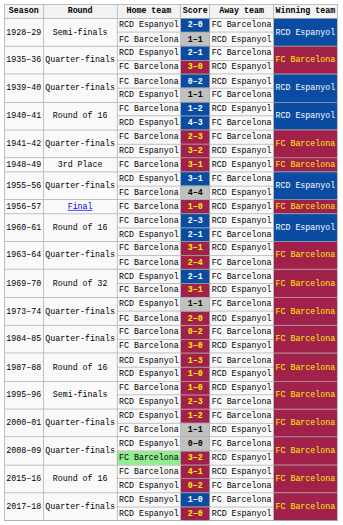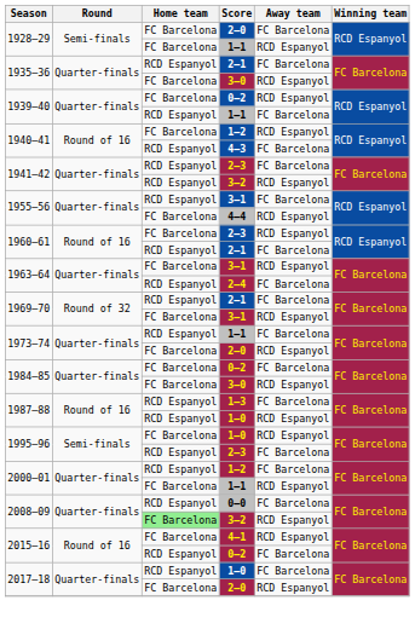 <table class="wikitable" style="font-size:90%">
 <tr>
 <th>Season</th>
 <th>Round</th>
 <th>Home team</th>
 <th>Score</th>
 <th>Away team</th>
 <th>Winning team</th>
 </tr>
 <tr style="text-align:center;">
 <td rowspan="2">1928–29</td>
 <td rowspan="2">Semi-finals</td>
-<td>RCD Espanyol</td>
+<td>FC Barcelona</td>
 <td style="background:#094ca1; color:#fff"><strong>2–0</strong></td>
 <td>FC Barcelona</td>
 <td rowspan="2" style="background:#094ca1; color:#fff">RCD Espanyol</td>
 </tr>
 <tr style="text-align:center;">
 <td>FC Barcelona</td>
 <td style="background:silver;"><strong>1–1</strong></td>
 <td>RCD Espanyol</td>
 </tr>
 <tr style="text-align:center;">
 <td rowspan="2">1935–36</td>
 <td rowspan="2">Quarter-finals</td>
 <td>RCD Espanyol</td>
 <td style="background:#094ca1; color:#fff"><strong>2–1</strong></td>
 <td>FC Barcelona</td>
 <td rowspan="2" style="color:#fff000; background:#A2214B">FC Barcelona</td>
 </tr>
 <tr style="text-align:center;">
 <td>FC Barcelona</td>
 <td style="color:#fff000; background:#A2214B"><strong>3–0</strong></td>
 <td>RCD Espanyol</td>
 </tr>
 <tr style="text-align:center;">
 <td rowspan="2">1939–40</td>
 <td rowspan="2">Quarter-finals</td>
 <td>FC Barcelona</td>
 <td style="background:#094ca1; color:#fff"><strong>0–2</strong></td>
 <td>RCD Espanyol</td>
 <td rowspan="2" style="background:#094ca1; color:#fff">RCD Espanyol</td>
 </tr>
 <tr style="text-align:center;">
 <td>RCD Espanyol</td>
 <td style="background:silver;"><strong>1–1</strong></td>
 <td>FC Barcelona</td>
 </tr>
 <tr style="text-align:center;">
 <td rowspan="2">1940–41</td>
 <td rowspan="2">Round of 16</td>
 <td>FC Barcelona</td>
 <td style="background:#094ca1; color:#fff"><strong>1–2</strong></td>
 <td>RCD Espanyol</td>
 <td rowspan="2" style="background:#094ca1; color:#fff">RCD Espanyol</td>
 </tr>
 <tr style="text-align:center;">
 <td>RCD Espanyol</td>
 <td style="background:#094ca1; color:#fff"><strong>4–3</strong></td>
 <td>FC Barcelona</td>
 </tr>
 <tr style="text-align:center;">
 <td rowspan="2">1941–42</td>
 <td rowspan="2">Quarter-finals</td>
-<td>FC Barcelona</td>
+<td>RCD Espanyol</td>
 <td style="color:#fff000; background:#A2214B"><strong>2–3</strong></td>
 <td>FC Barcelona</td>
 <td rowspan="2" style="color:#fff000; background:#A2214B">FC Barcelona</td>
 </tr>
 <tr style="text-align:center;">
 <td>RCD Espanyol</td>
 <td style="color:#fff000; background:#A2214B"><strong>3–2</strong></td>
 <td>RCD Espanyol</td>
-</tr>
-<tr style="text-align:center;">
-<td>1948–49</td>
-<td>3rd Place</td>
-<td>FC Barcelona</td>
-<td style="color:#fff000; background:#A2214B"><strong>3–1</strong></td>
-<td>RCD Espanyol</td>
-<td style="color:#fff000; background:#A2214B">FC Barcelona</td>
 </tr>
 <tr style="text-align:center;">
 <td rowspan="2">1955–56</td>
 <td rowspan="2">Quarter-finals</td>
 <td>RCD Espanyol</td>
 <td style="background:#094ca1; color:#fff"><strong>3–1</strong></td>
 <td>FC Barcelona</td>
 <td rowspan="2" style="background:#094ca1; color:#fff">RCD Espanyol</td>
 </tr>
 <tr style="text-align:center;">
 <td>FC Barcelona</td>
 <td style="background:silver;"><strong>4–4</strong></td>
 <td>RCD Espanyol</td>
-</tr>
-<tr style="text-align:center;">
-<td>1956–57</td>
-<td><a href='#'>Final</a></td>
-<td>FC Barcelona</td>
-<td style="color:#fff000; background:#A2214B"><strong>1–0</strong></td>
-<td>RCD Espanyol</td>
-<td style="color:#fff000; background:#A2214B">FC Barcelona</td>
 </tr>
 <tr style="text-align:center;">
 <td rowspan="2">1960–61</td>
 <td rowspan="2">Round of 16</td>
 <td>FC Barcelona</td>
 <td style="background:#094ca1; color:#fff"><strong>2–3</strong></td>
 <td>RCD Espanyol</td>
 <td rowspan="2" style="background:#094ca1; color:#fff">RCD Espanyol</td>
 </tr>
 <tr style="text-align:center;">
 <td>RCD Espanyol</td>
 <td style="background:#094ca1; color:#fff"><strong>2–1</strong></td>
 <td>FC Barcelona</td>
 </tr>
 <tr style="text-align:center;">
 <td rowspan="2">1963–64</td>
 <td rowspan="2">Quarter-finals</td>
 <td>FC Barcelona</td>
 <td style="color:#fff000; background:#A2214B"><strong>3–1</strong></td>
 <td>RCD Espanyol</td>
 <td rowspan="2" style="color:#fff000; background:#A2214B">FC Barcelona</td>
 </tr>
 <tr style="text-align:center;">
-<td>FC Barcelona</td>
+<td>RCD Espanyol</td>
 <td style="color:#fff000; background:#A2214B"><strong>2–4</strong></td>
 <td>FC Barcelona</td>
 </tr>
 <tr style="text-align:center;">
 <td rowspan="2">1969–70</td>
 <td rowspan="2">Round of 32</td>
 <td>RCD Espanyol</td>
 <td style="background:#094ca1; color:#fff"><strong>2–1</strong></td>
 <td>FC Barcelona</td>
 <td rowspan="2" style="color:#fff000; background:#A2214B">FC Barcelona</td>
 </tr>
 <tr style="text-align:center;">
 <td>FC Barcelona</td>
 <td style="color:#fff000; background:#A2214B"><strong>3–1</strong></td>
 <td>RCD Espanyol</td>
 </tr>
 <tr style="text-align:center;">
 <td rowspan="2">1973–74</td>
 <td rowspan="2">Quarter-finals</td>
 <td>RCD Espanyol</td>
 <td style="background:silver;"><strong>1–1</strong></td>
 <td>FC Barcelona</td>
 <td rowspan="2" style="color:#fff000; background:#A2214B">FC Barcelona</td>
 </tr>
 <tr style="text-align:center;">
 <td>FC Barcelona</td>
 <td style="color:#fff000; background:#A2214B"><strong>2–0</strong></td>
 <td>RCD Espanyol</td>
 </tr>
 <tr style="text-align:center;">
 <td rowspan="2">1984–85</td>
 <td rowspan="2">Quarter-finals</td>
 <td>FC Barcelona</td>
 <td style="color:#fff000; background:#A2214B"><strong>0–2</strong></td>
 <td>FC Barcelona</td>
 <td rowspan="2" style="color:#fff000; background:#A2214B">FC Barcelona</td>
 </tr>
 <tr style="text-align:center;">
 <td>FC Barcelona</td>
 <td style="color:#fff000; background:#A2214B"><strong>3–0</strong></td>
 <td>RCD Espanyol</td>
 </tr>
 <tr style="text-align:center;">
 <td rowspan="2">1987–88</td>
 <td rowspan="2">Round of 16</td>
 <td>RCD Espanyol</td>
 <td style="color:#fff000; background:#A2214B"><strong>1–3</strong></td>
 <td>FC Barcelona</td>
 <td rowspan="2" style="color:#fff000; background:#A2214B">FC Barcelona</td>
 </tr>
 <tr style="text-align:center;">
 <td>RCD Espanyol</td>
 <td style="color:#fff000; background:#A2214B"><strong>1–0</strong></td>
 <td>RCD Espanyol</td>
 </tr>
 <tr style="text-align:center;">
 <td rowspan="2">1995–96</td>
 <td rowspan="2">Semi-finals</td>
 <td>FC Barcelona</td>
 <td style="color:#fff000; background:#A2214B"><strong>1–0</strong></td>
 <td>RCD Espanyol</td>
 <td rowspan="2" style="color:#fff000; background:#A2214B">FC Barcelona</td>
 </tr>
 <tr style="text-align:center;">
 <td>RCD Espanyol</td>
 <td style="color:#fff000; background:#A2214B"><strong>2–3</strong></td>
 <td>FC Barcelona</td>
 </tr>
 <tr style="text-align:center;">
 <td rowspan="2">2000–01</td>
 <td rowspan="2">Quarter-finals</td>
 <td>RCD Espanyol</td>
 <td style="color:#fff000; background:#A2214B"><strong>1–2</strong></td>
 <td>FC Barcelona</td>
 <td rowspan="2" style="color:#fff000; background:#A2214B">FC Barcelona</td>
 </tr>
 <tr style="text-align:center;">
 <td>FC Barcelona</td>
 <td style="background:silver;"><strong>1–1</strong></td>
 <td>RCD Espanyol</td>
 </tr>
 <tr style="text-align:center;">
 <td rowspan="2">2008–09</td>
 <td rowspan="2">Quarter-finals</td>
 <td>RCD Espanyol</td>
 <td style="background:silver;"><strong>0–0</strong></td>
 <td>FC Barcelona</td>
 <td rowspan="2" style="color:#fff000; background:#A2214B">FC Barcelona</td>
 </tr>
 <tr style="text-align:center;">
 <td style="background: lightgreen;">FC Barcelona</td>
 <td style="color:#fff000; background:#A2214B"><strong>3–2</strong></td>
 <td>RCD Espanyol</td>
 </tr>
 <tr style="text-align:center;">
 <td rowspan="2">2015–16</td>
 <td rowspan="2">Round of 16</td>
 <td>FC Barcelona</td>
 <td style="color:#fff000; background:#A2214B"><strong>4–1</strong></td>
 <td>RCD Espanyol</td>
 <td rowspan="2" style="color:#fff000; background:#A2214B">FC Barcelona</td>
 </tr>
 <tr style="text-align:center;">
 <td>RCD Espanyol</td>
 <td style="color:#fff000; background:#A2214B"><strong>0–2</strong></td>
 <td>FC Barcelona</td>
 </tr>
 <tr style="text-align:center;">
 <td rowspan="2">2017–18</td>
 <td rowspan="2">Quarter-finals</td>
 <td>RCD Espanyol</td>
 <td style="background:#094ca1; color:#fff"><strong>1–0</strong></td>
 <td>FC Barcelona</td>
 <td rowspan="2" style="color:#fff000; background:#A2214B">FC Barcelona</td>
 </tr>
 <tr style="text-align:center;">
-<td>RCD Espanyol</td>
+<td>FC Barcelona</td>
 <td style="color:#fff000; background:#A2214B"><strong>2–0</strong></td>
 <td>RCD Espanyol</td>
 </tr>
 <tr style="text-align:center;">
 </tr>
 </table>
